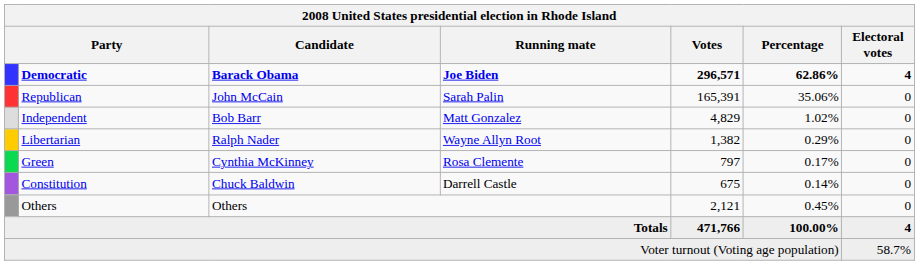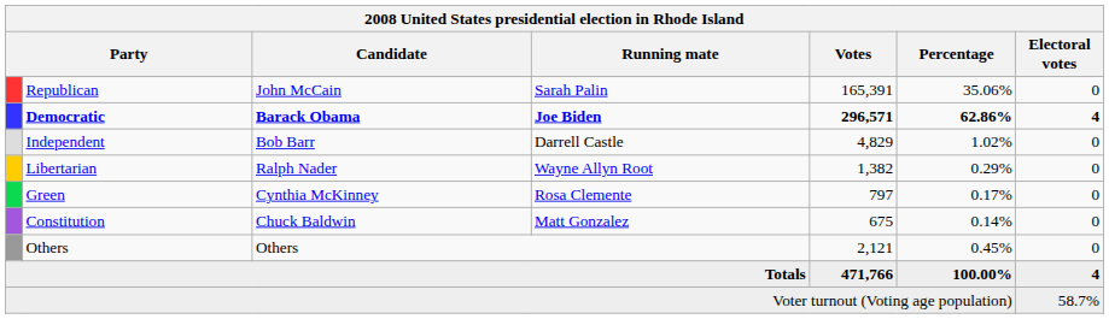 <table class="wikitable" style="font-size: 95%;">
 <tr>
 <th colspan="7">2008 United States presidential election in Rhode Island</th>
 </tr>
 <tr>
 <th colspan="2" style="width: 15em">Party</th>
 <th style="width: 17em">Candidate</th>
 <th style="width: 17em">Running mate</th>
 <th style="width: 5em">Votes</th>
 <th style="width: 7em">Percentage</th>
 <th style="width: 5em">Electoral votes</th>
 </tr>
 <tr>
+<th style="background:#f33; width:3px;"></th>
+<td style="width: 130px"><a href='#'>Republican</a></td>
+<td><a href='#'>John McCain</a></td>
+<td><a href='#'>Sarah Palin</a></td>
+<td style="text-align:right;">165,391</td>
+<td style="text-align:right;">35.06%</td>
+<td style="text-align:right;">0</td>
+</tr>
+<tr>
 <th style="background:#33f; width:3px;"></th>
 <td style="width: 130px"><strong><a href='#'>Democratic</a></strong></td>
 <td><strong><a href='#'>Barack Obama</a></strong></td>
 <td><strong><a href='#'>Joe Biden</a></strong></td>
 <td style="text-align:right;"><strong>296,571</strong></td>
 <td style="text-align:right;"><strong>62.86%</strong></td>
 <td style="text-align:right;"><strong>4</strong></td>
 </tr>
 <tr>
-<th style="background:#f33; width:3px;"></th>
-<td style="width: 130px"><a href='#'>Republican</a></td>
-<td><a href='#'>John McCain</a></td>
-<td><a href='#'>Sarah Palin</a></td>
-<td style="text-align:right;">165,391</td>
-<td style="text-align:right;">35.06%</td>
-<td style="text-align:right;">0</td>
-</tr>
-<tr>
 <th style="background:#ddd; width:3px;"></th>
 <td style="width: 130px"><a href='#'>Independent</a></td>
 <td><a href='#'>Bob Barr</a></td>
-<td><a href='#'>Matt Gonzalez</a></td>
+<td>Darrell Castle</td>
 <td style="text-align:right;">4,829</td>
 <td style="text-align:right;">1.02%</td>
 <td style="text-align:right;">0</td>
 </tr>
 <tr>
 <th style="background:#fc0; width:3px;"></th>
 <td style="width: 130px"><a href='#'>Libertarian</a></td>
 <td><a href='#'>Ralph Nader</a></td>
 <td><a href='#'>Wayne Allyn Root</a></td>
 <td style="text-align:right;">1,382</td>
 <td style="text-align:right;">0.29%</td>
 <td style="text-align:right;">0</td>
 </tr>
 <tr>
 <th style="background:#0bda51; width:3px;"></th>
 <td style="width: 130px"><a href='#'>Green</a></td>
 <td><a href='#'>Cynthia McKinney</a></td>
 <td><a href='#'>Rosa Clemente</a></td>
 <td style="text-align:right;">797</td>
 <td style="text-align:right;">0.17%</td>
 <td style="text-align:right;">0</td>
 </tr>
 <tr>
 <th style="background:#a356de; width:3px;"></th>
 <td style="width: 130px"><a href='#'>Constitution</a></td>
 <td><a href='#'>Chuck Baldwin</a></td>
-<td>Darrell Castle</td>
+<td><a href='#'>Matt Gonzalez</a></td>
 <td style="text-align:right;">675</td>
 <td style="text-align:right;">0.14%</td>
 <td style="text-align:right;">0</td>
 </tr>
 <tr>
 <th style="background:#999; width:3px;"></th>
 <td style="width: 130px">Others</td>
 <td colspan="2">Others</td>
 <td style="text-align:right;">2,121</td>
 <td style="text-align:right;">0.45%</td>
 <td style="text-align:right;">0</td>
 </tr>
 <tr style="background:#eee; text-align:right;">
 <td colspan="4"><strong>Totals</strong></td>
 <td><strong>471,766</strong></td>
 <td><strong>100.00%</strong></td>
 <td><strong>4</strong></td>
 </tr>
 <tr style="background:#eee; text-align:right;">
 <td colspan="6">Voter turnout (Voting age population)</td>
 <td>58.7%</td>
 </tr>
 </table>
